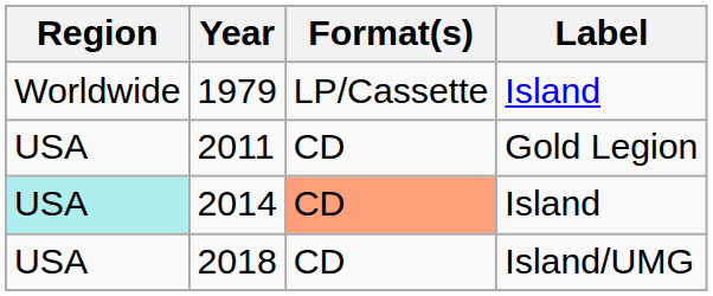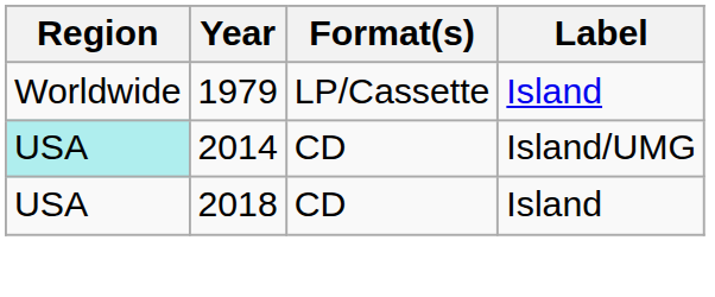 <table class="wikitable">
 <tr>
 <th align="center">Region</th>
 <th align="center">Year</th>
 <th align="center">Format(s)</th>
 <th align="center">Label</th>
 </tr>
 <tr>
 <td align="left">Worldwide</td>
 <td align="left">1979</td>
 <td align="left">LP/Cassette</td>
 <td align="left"><a href='#'>Island</a></td>
 </tr>
 <tr>
-<td align="left">USA</td>
-<td align="left">2011</td>
-<td align="left">CD</td>
-<td align="left">Gold Legion</td>
-</tr>
-<tr>
 <td align="left" style="background: paleturquoise;">USA</td>
 <td align="left">2014</td>
-<td align="left" style="background: lightsalmon;">CD</td>
-<td align="left">Island</td>
+<td align="left">CD</td>
+<td align="left">Island/UMG</td>
 </tr>
 <tr>
 <td align="left">USA</td>
 <td align="left">2018</td>
 <td align="left">CD</td>
-<td align="left">Island/UMG</td>
+<td align="left">Island</td>
 </tr>
 </table>
